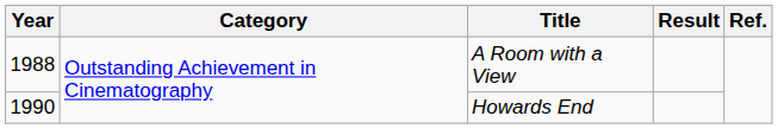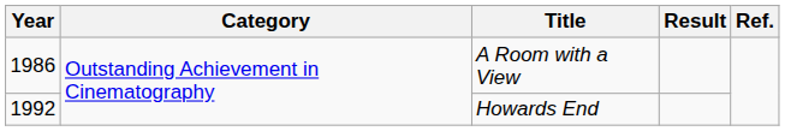 <table class="wikitable">
 <tr>
 <th>Year</th>
 <th>Category</th>
 <th>Title</th>
 <th>Result</th>
 <th>Ref.</th>
 </tr>
 <tr>
-<td>1988</td>
+<td>1986</td>
 <td rowspan=2><a href='#'>Outstanding Achievement in Cinematography</a></td>
 <td><em>A Room with a View</em></td>
 <td></td>
 <td align="center" rowspan="2"></td>
 </tr>
 <tr>
-<td>1990</td>
+<td>1992</td>
 <td><em>Howards End</em></td>
 <td></td>
 </tr>
 </table>
